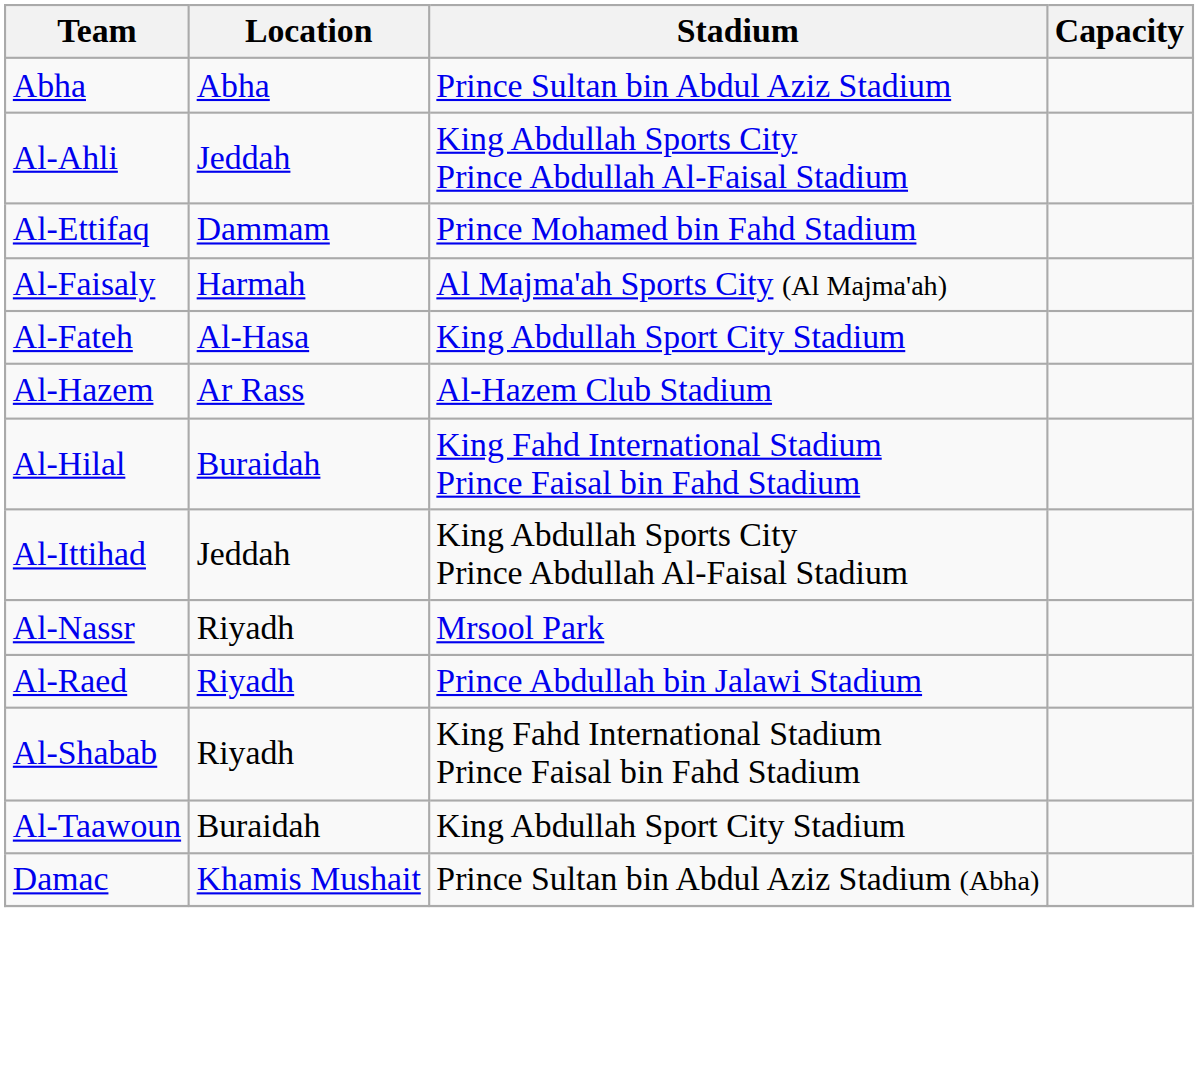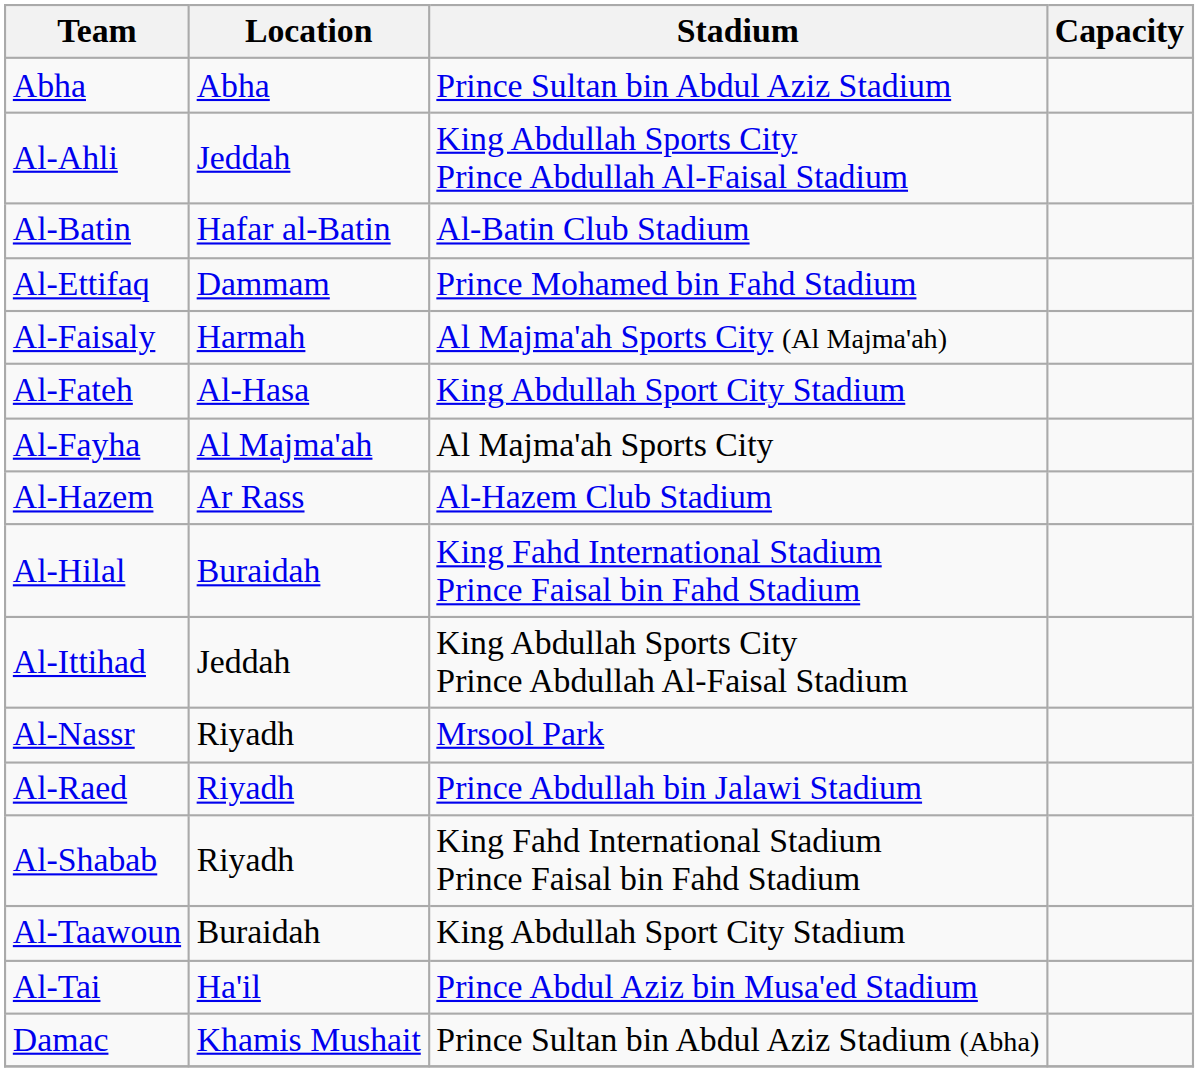 <table class="wikitable sortable">
 <tr>
 <th>Team</th>
 <th>Location</th>
 <th>Stadium</th>
 <th>Capacity</th>
 </tr>
 <tr>
 <td><a href='#'>Abha</a></td>
 <td><a href='#'>Abha</a></td>
 <td><a href='#'>Prince Sultan bin Abdul Aziz Stadium</a></td>
 <td style="text-align:center"></td>
 </tr>
 <tr>
 <td><a href='#'>Al-Ahli</a></td>
 <td><a href='#'>Jeddah</a></td>
 <td><a href='#'>King Abdullah Sports City</a><br><a href='#'>Prince Abdullah Al-Faisal Stadium</a></td>
 <td style="text-align:center"><br></td>
 </tr>
 <tr>
+<td><a href='#'>Al-Batin</a></td>
+<td><a href='#'>Hafar al-Batin</a></td>
+<td><a href='#'>Al-Batin Club Stadium</a></td>
+<td style="text-align:center"></td>
+</tr>
+<tr>
 <td><a href='#'>Al-Ettifaq</a></td>
 <td><a href='#'>Dammam</a></td>
 <td><a href='#'>Prince Mohamed bin Fahd Stadium</a></td>
 <td style="text-align:center"></td>
 </tr>
 <tr>
 <td><a href='#'>Al-Faisaly</a></td>
 <td><a href='#'>Harmah</a></td>
 <td><a href='#'>Al Majma'ah Sports City</a> <small>(Al Majma'ah)</small></td>
 <td style="text-align:center"></td>
 </tr>
 <tr>
 <td><a href='#'>Al-Fateh</a></td>
 <td><a href='#'>Al-Hasa</a></td>
 <td><a href='#'>King Abdullah Sport City Stadium</a></td>
+<td style="text-align:center"></td>
+</tr>
+<tr>
+<td><a href='#'>Al-Fayha</a></td>
+<td><a href='#'>Al Majma'ah</a></td>
+<td>Al Majma'ah Sports City</td>
 <td style="text-align:center"></td>
 </tr>
 <tr>
 <td><a href='#'>Al-Hazem</a></td>
 <td><a href='#'>Ar Rass</a></td>
 <td><a href='#'>Al-Hazem Club Stadium</a></td>
 <td style="text-align:center"></td>
 </tr>
 <tr>
 <td><a href='#'>Al-Hilal</a></td>
 <td><a href='#'>Buraidah</a></td>
 <td><a href='#'>King Fahd International Stadium</a><br><a href='#'>Prince Faisal bin Fahd Stadium</a></td>
 <td style="text-align:center"><br></td>
 </tr>
 <tr>
 <td><a href='#'>Al-Ittihad</a></td>
 <td>Jeddah</td>
 <td>King Abdullah Sports City<br>Prince Abdullah Al-Faisal Stadium</td>
 <td style="text-align:center"><br></td>
 </tr>
 <tr>
 <td><a href='#'>Al-Nassr</a></td>
 <td>Riyadh</td>
 <td><a href='#'>Mrsool Park</a></td>
 <td style="text-align:center"></td>
 </tr>
 <tr>
 <td><a href='#'>Al-Raed</a></td>
 <td><a href='#'>Riyadh</a></td>
 <td><a href='#'>Prince Abdullah bin Jalawi Stadium</a></td>
 <td style="text-align:center"></td>
 </tr>
 <tr>
 <td><a href='#'>Al-Shabab</a></td>
 <td>Riyadh</td>
 <td>King Fahd International Stadium<br>Prince Faisal bin Fahd Stadium</td>
 <td style="text-align:center"><br></td>
 </tr>
 <tr>
 <td><a href='#'>Al-Taawoun</a></td>
 <td>Buraidah</td>
 <td>King Abdullah Sport City Stadium</td>
 <td style="text-align:center"></td>
 </tr>
 <tr>
+<td><a href='#'>Al-Tai</a></td>
+<td><a href='#'>Ha'il</a></td>
+<td><a href='#'>Prince Abdul Aziz bin Musa'ed Stadium</a></td>
+<td style="text-align:center"></td>
+</tr>
+<tr>
 <td><a href='#'>Damac</a></td>
 <td><a href='#'>Khamis Mushait</a></td>
 <td>Prince Sultan bin Abdul Aziz Stadium <small>(Abha)</small></td>
 <td style="text-align:center"></td>
 </tr>
 <tr>
 </tr>
 </table>
